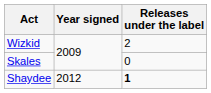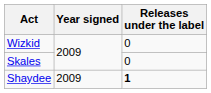 <table class="wikitable">
 <tr>
 <th>Act</th>
 <th>Year signed</th>
 <th>Releases <br> under the label</th>
 </tr>
 <tr>
 <td><a href='#'>Wizkid</a></td>
 <td rowspan="2">2009</td>
-<td>2</td>
+<td>0</td>
 </tr>
 <tr>
 <td><a href='#'>Skales</a></td>
 <td>0</td>
 </tr>
 <tr>
 <td><a href='#'>Shaydee</a></td>
-<td>2012</td>
+<td>2009</td>
 <td><strong>1</strong></td>
 </tr>
 </table>
